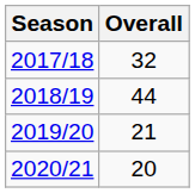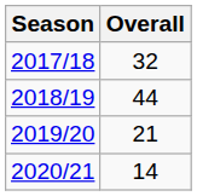 <table class="wikitable">
 <tr>
 <th scope="col" style="width:55px;">Season</th>
 <th scope="col" style="width:55px;">Overall</th>
 </tr>
 <tr>
 <td style="text-align:center;"><a href='#'>2017/18</a></td>
 <td align=center>32</td>
 </tr>
 <tr>
 <td style="text-align:center;"><a href='#'>2018/19</a></td>
 <td align=center>44</td>
 </tr>
 <tr>
 <td style="text-align:center;"><a href='#'>2019/20</a></td>
 <td align=center>21</td>
 </tr>
 <tr>
 <td style="text-align:center;"><a href='#'>2020/21</a></td>
-<td align=center>20</td>
+<td align=center>14</td>
 </tr>
 </table>
